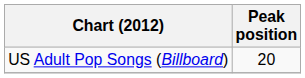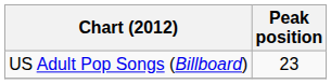 <table class="wikitable sortable">
 <tr>
 <th>Chart (2012)</th>
 <th>Peak<br>position</th>
 </tr>
 <tr>
 <td>US <a href='#'>Adult Pop Songs</a> (<em><a href='#'>Billboard</a></em>)</td>
-<td style="text-align:center;">20</td>
+<td style="text-align:center;">23</td>
 </tr>
 <tr>
 </tr>
 </table>
